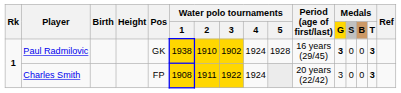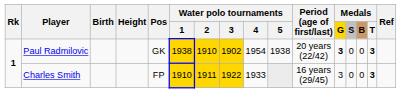 <table class="wikitable sortable" style="text-align: center; font-size: 90%; margin-left: 1em;">
 <tr>
 <th rowspan="2">Rk</th>
 <th rowspan="2">Player</th>
 <th rowspan="2">Birth</th>
 <th rowspan="2">Height</th>
 <th rowspan="2">Pos</th>
 <th colspan="5">Water polo tournaments</th>
 <th rowspan="2">Period<br>(age of<br>first/last)</th>
 <th colspan="4">Medals</th>
 <th rowspan="2" class="unsortable">Ref</th>
 </tr>
 <tr>
 <th>1</th>
 <th style="width: 2em;" class="unsortable">2</th>
 <th style="width: 2em;" class="unsortable">3</th>
 <th style="width: 2em;" class="unsortable">4</th>
 <th style="width: 2em;" class="unsortable">5</th>
 <th style="background-color: gold;">G</th>
 <th style="background-color: silver;">S</th>
 <th style="background-color: #cc9966;">B</th>
 <th>T</th>
 </tr>
 <tr>
 <td rowspan="2"><strong>1</strong></td>
 <td style="text-align: left;" data-sort-value="Radmilovic, Paul"><a href='#'>Paul Radmilovic</a></td>
 <td></td>
 <td></td>
 <td>GK</td>
 <td style="border: 2px solid blue; background-color: gold;">1938</td>
 <td style="background-color: gold;">1910</td>
 <td style="background-color: gold;">1902</td>
-<td>1924</td>
-<td>1928</td>
-<td>16 years<br>(29/45)</td>
+<td>1954</td>
+<td>1938</td>
+<td>20 years<br>(22/42)</td>
 <td><strong>3</strong></td>
 <td>0</td>
 <td>0</td>
 <td><strong>3</strong></td>
 <td></td>
 </tr>
 <tr>
 <td style="text-align: left;" data-sort-value="Smith, Charles"><a href='#'>Charles Smith</a></td>
 <td></td>
 <td></td>
 <td>FP</td>
-<td style="border: 2px solid blue; background-color: gold;">1908</td>
+<td style="border: 2px solid blue; background-color: gold;">1910</td>
 <td style="background-color: gold;">1911</td>
 <td style="background-color: gold;">1922</td>
-<td>1924</td>
+<td>1933</td>
 <td style="background-color: #ececec;"></td>
-<td>20 years<br>(22/42)</td>
+<td>16 years<br>(29/45)</td>
 <td>3</td>
 <td>0</td>
 <td>0</td>
 <td><strong>3</strong></td>
 <td></td>
 </tr>
 </table>
